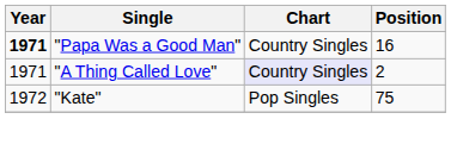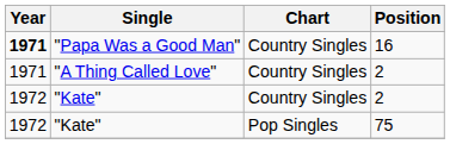 <table class="wikitable">
 <tr>
 <th align="left">Year</th>
 <th align="left">Single</th>
 <th align="left">Chart</th>
 <th align="left">Position</th>
 </tr>
 <tr>
 <td align="left"><strong>1971</strong></td>
 <td align="left">"<a href='#'>Papa Was a Good Man</a>"</td>
 <td align="left">Country Singles</td>
 <td align="left">16</td>
 </tr>
 <tr>
 <td align="left">1971</td>
 <td align="left">"<a href='#'>A Thing Called Love</a>"</td>
-<td align="left" style="background: lavender;">Country Singles</td>
+<td align="left">Country Singles</td>
+<td align="left">2</td>
+</tr>
+<tr>
+<td align="left">1972</td>
+<td align="left">"<a href='#'>Kate</a>"</td>
+<td align="left">Country Singles</td>
 <td align="left">2</td>
 </tr>
 <tr>
 <td align="left">1972</td>
 <td align="left">"Kate"</td>
 <td align="left">Pop Singles</td>
 <td align="left">75</td>
 </tr>
 <tr>
 </tr>
 </table>
